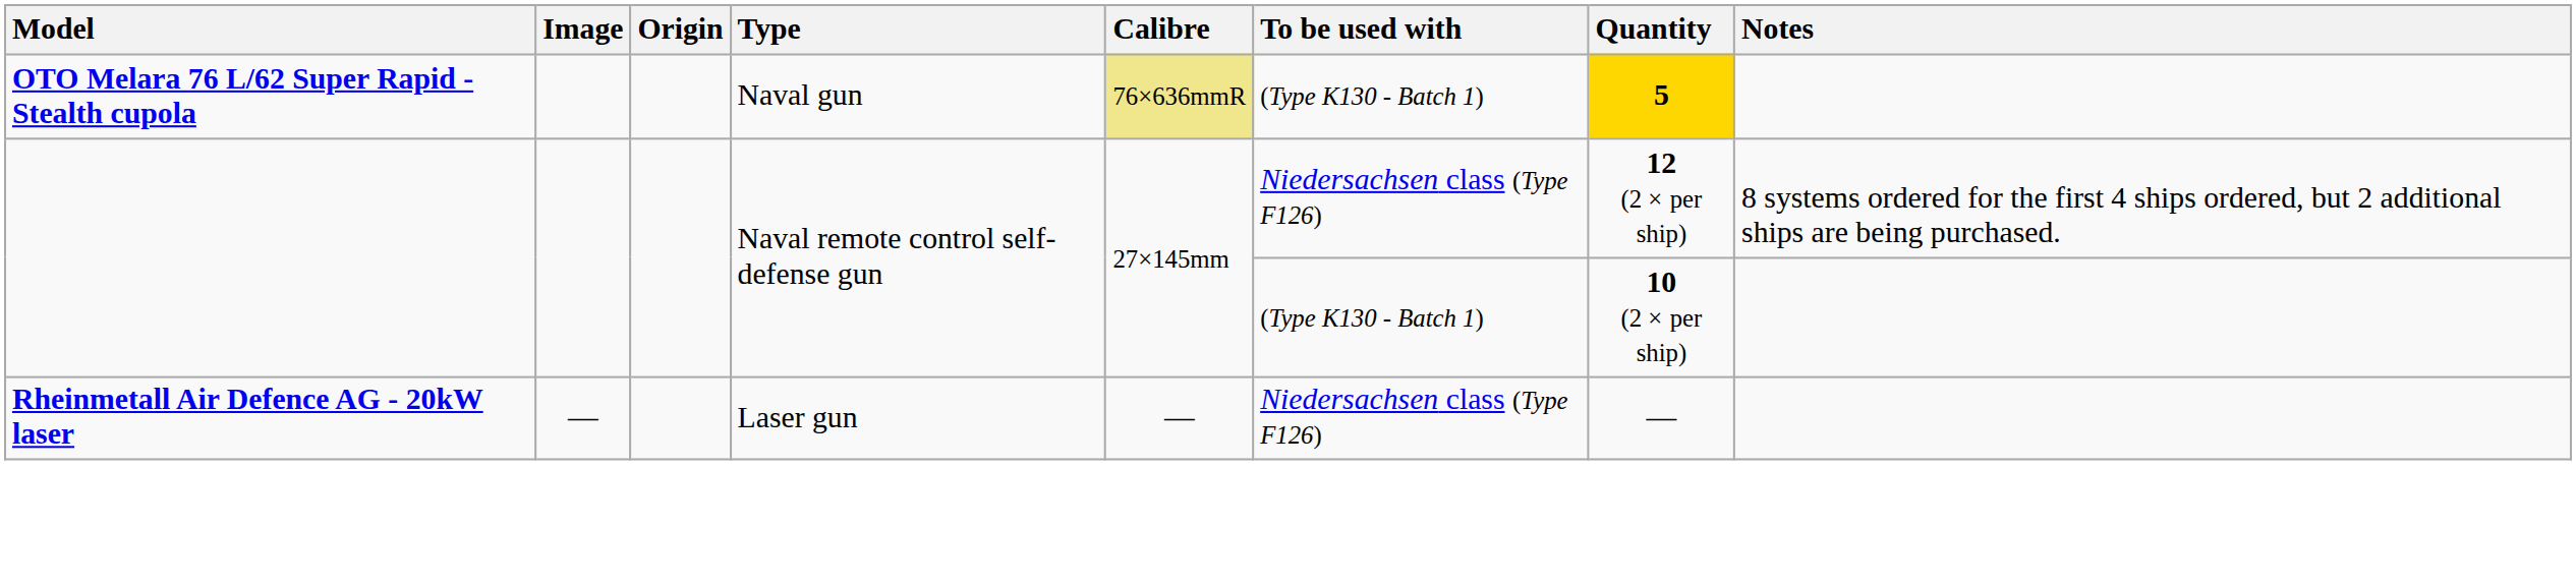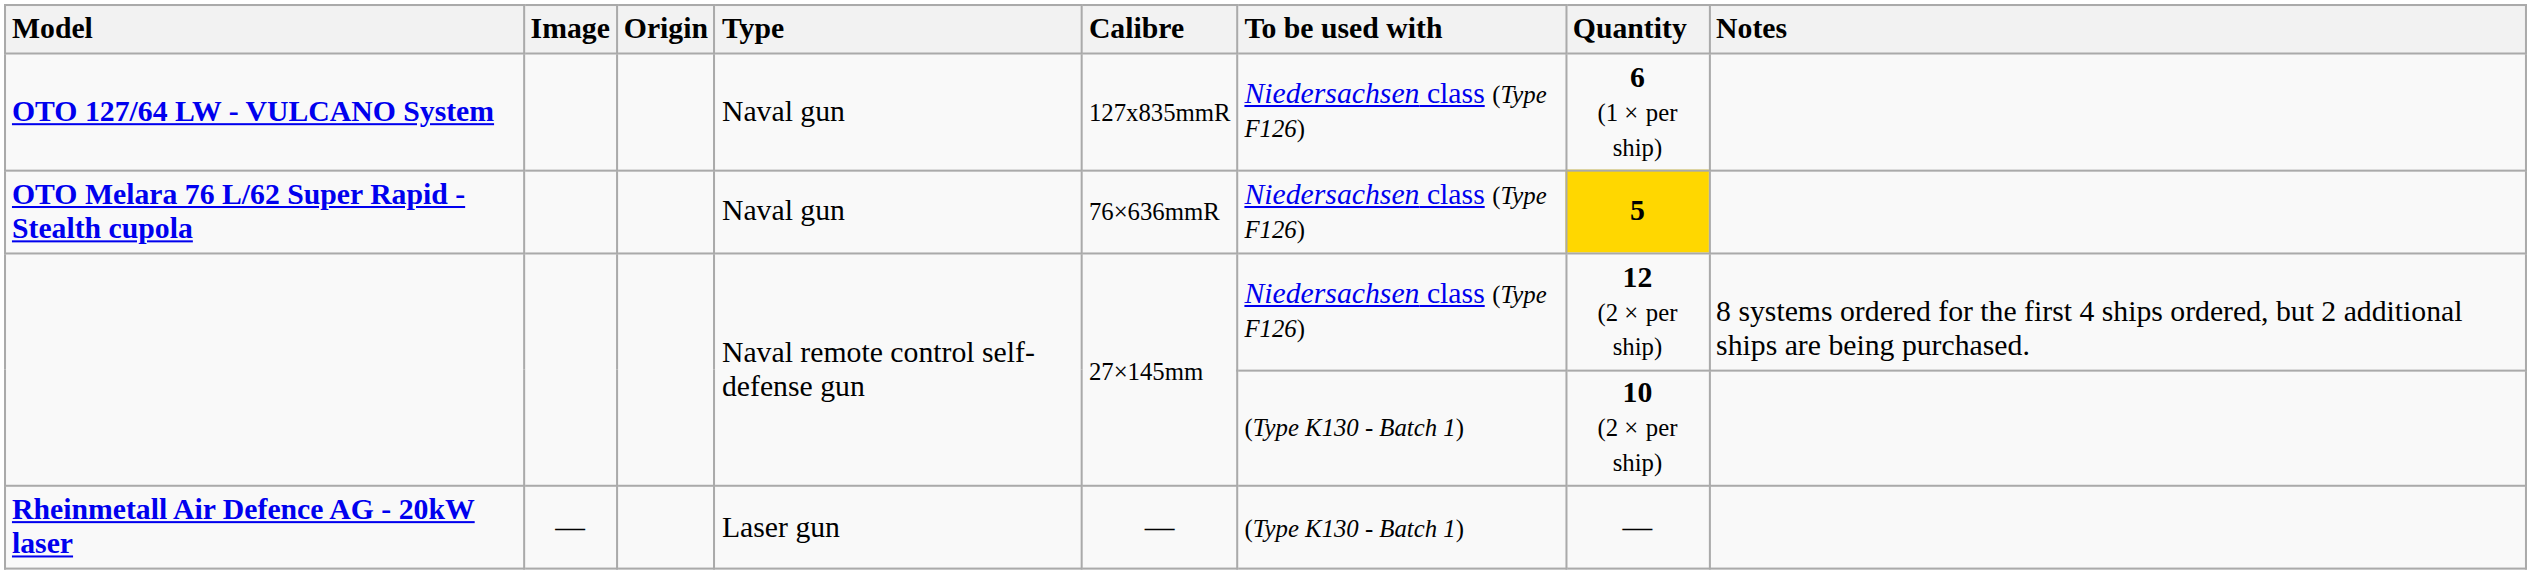 <table class="wikitable" style="font-size: 92%;">
 <tr>
 <th style="text-align: left">Model</th>
 <th style="text-align: left">Image</th>
 <th style="text-align: left">Origin</th>
 <th style="text-align: left">Type</th>
 <th style="text-align: left">Calibre</th>
 <th style="text-align: left">To be used with</th>
 <th style="text-align: left">Quantity</th>
 <th style="text-align: left">Notes</th>
 </tr>
 <tr>
+<td><strong><a href='#'>OTO 127/64 LW - VULCANO System</a></strong></td>
+<td style="text-align: center"></td>
+<td></td>
+<td>Naval gun</td>
+<td><small>127x835mmR</small></td>
+<td><a href='#'><em>Niedersachsen</em> class</a> <small>(<em>Type F126</em>)</small></td>
+<td style="text-align: center"><strong>6</strong><br><small>(</small><small>1 ×</small> <small>per ship)</small></td>
+<td></td>
+</tr>
+<tr>
 <td><strong><a href='#'>OTO Melara 76 L/62  Super Rapid - Stealth cupola</a></strong></td>
 <td style="text-align: center"></td>
 <td></td>
 <td>Naval gun</td>
-<td style="background: khaki;"><small>76×636mmR</small></td>
-<td> <small>(<em>Type K130 - Batch 1</em>)</small></td>
+<td><small>76×636mmR</small></td>
+<td><a href='#'><em>Niedersachsen</em> class</a> <small>(<em>Type F126</em>)</small></td>
 <td style="background: gold; text-align: center"><strong>5</strong></td>
 <td></td>
 </tr>
 <tr>
 <td rowspan="2"><strong></strong></td>
 <td rowspan="2" style="text-align: center"></td>
 <td rowspan="2"></td>
 <td rowspan="2">Naval remote control self-defense gun</td>
 <td rowspan="2"><small>27×145mm</small></td>
 <td><a href='#'><em>Niedersachsen</em> class</a> <small>(<em>Type F126</em>)</small></td>
 <td style="text-align: center"><strong>12</strong><br><small>(</small><small>2 ×</small> <small>per ship)</small></td>
 <td><br>8 systems ordered for the first 4 ships ordered, but 2 additional ships are being purchased.</td>
 </tr>
 <tr>
 <td> <small>(<em>Type K130 - Batch 1</em>)</small></td>
 <td style="text-align: center"><strong>10</strong><br><small>(</small><small>2 ×</small> <small>per ship)</small></td>
 <td></td>
 </tr>
 <tr>
 <td><strong><a href='#'>Rheinmetall Air Defence AG - 20kW laser</a></strong></td>
 <td style="text-align: center">—</td>
 <td><br></td>
 <td>Laser gun</td>
 <td style="text-align: center">—</td>
-<td><a href='#'><em>Niedersachsen</em> class</a> <small>(<em>Type F126</em>)</small></td>
+<td> <small>(<em>Type K130 - Batch 1</em>)</small></td>
 <td style="text-align: center">—</td>
 <td></td>
 </tr>
 </table>
